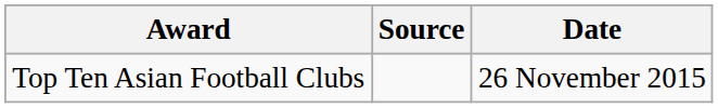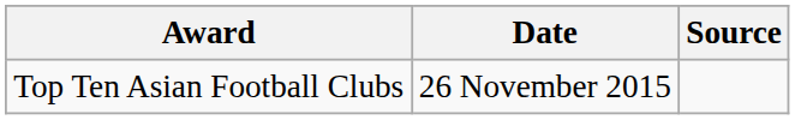 <table class="wikitable sortable" style="text-align:left; font-size:95%;">
 <tr>
 <th>Award</th>
+<th>Date</th>
 <th>Source</th>
-<th>Date</th>
 </tr>
 <tr>
 <td>Top Ten Asian Football Clubs</td>
+<td>26 November 2015</td>
 <td></td>
-<td>26 November 2015</td>
 </tr>
 </table>
